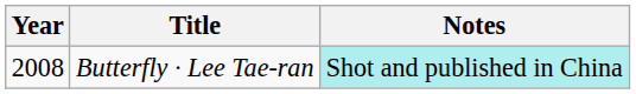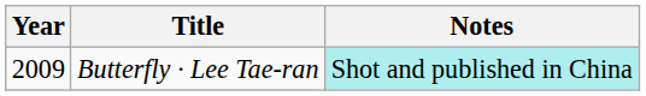 <table class="wikitable">
 <tr>
 <th>Year</th>
 <th>Title</th>
 <th>Notes</th>
 </tr>
 <tr>
-<td>2008</td>
+<td>2009</td>
 <td><em>Butterfly · Lee Tae-ran</em></td>
 <td style="background: paleturquoise;">Shot and published in China</td>
 </tr>
 </table>
